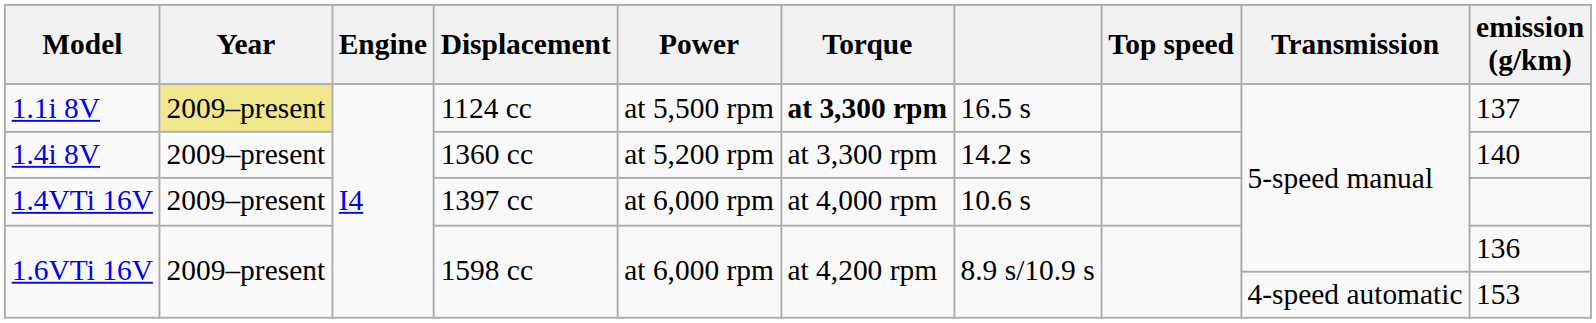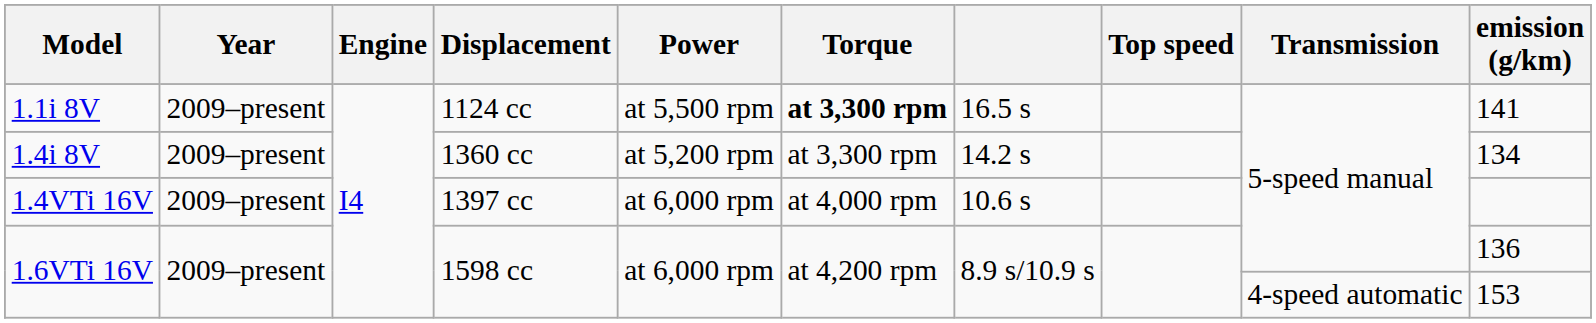 <table class="wikitable">
 <tr>
 <th>Model</th>
 <th>Year</th>
 <th>Engine</th>
 <th>Displacement</th>
 <th>Power</th>
 <th>Torque</th>
 <th></th>
 <th>Top speed</th>
 <th>Transmission</th>
 <th> emission<br>(g/km)</th>
 </tr>
 <tr>
 <td><a href='#'>1.1i 8V</a></td>
-<td style="background: khaki;">2009–present</td>
+<td>2009–present</td>
 <td rowspan=5><a href='#'>I4</a></td>
 <td>1124 cc</td>
 <td> at 5,500 rpm</td>
 <td><strong> at 3,300 rpm</strong></td>
 <td>16.5 s</td>
 <td></td>
 <td rowspan=4>5-speed manual</td>
-<td>137</td>
+<td>141</td>
 </tr>
 <tr>
 <td><a href='#'>1.4i 8V</a></td>
 <td>2009–present</td>
 <td>1360 cc</td>
 <td> at 5,200 rpm</td>
 <td> at 3,300 rpm</td>
 <td>14.2 s</td>
 <td></td>
-<td>140</td>
+<td>134</td>
 </tr>
 <tr>
 <td><a href='#'>1.4VTi 16V</a></td>
 <td>2009–present</td>
 <td>1397 cc</td>
 <td> at 6,000 rpm</td>
 <td> at 4,000 rpm</td>
 <td>10.6 s</td>
 <td></td>
 <td></td>
 </tr>
 <tr>
 <td rowspan=2><a href='#'>1.6VTi 16V</a></td>
 <td rowspan=2>2009–present</td>
 <td rowspan=2>1598 cc</td>
 <td rowspan=2> at 6,000 rpm</td>
 <td rowspan=2> at 4,200 rpm</td>
 <td rowspan=2>8.9 s/10.9 s</td>
 <td rowspan=2></td>
 <td>136</td>
 </tr>
 <tr>
 <td>4-speed automatic</td>
 <td>153</td>
 </tr>
 </table>
